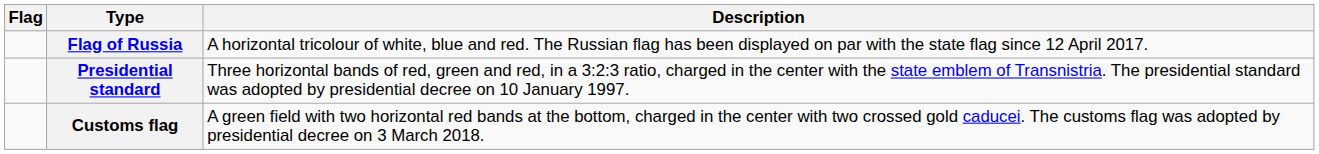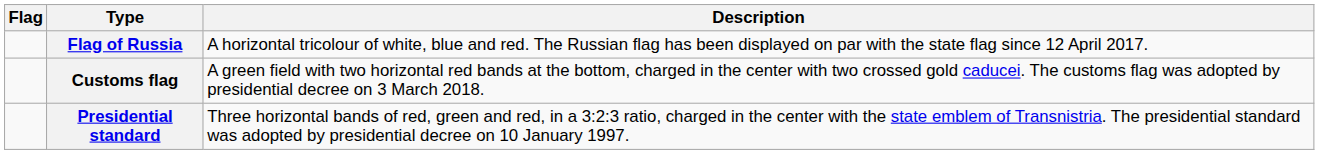 <table class="wikitable sortable" style="text-align:center">
 <tr>
 <th scope="col">Flag</th>
 <th scope="col">Type</th>
 <th scope="col">Description</th>
 </tr>
 <tr>
 <td></td>
 <th scope="row"><a href='#'>Flag of Russia</a></th>
 <td style="text-align:left">A horizontal tricolour of white, blue and red. The Russian flag has been displayed on par with the state flag since 12 April 2017.</td>
 </tr>
 <tr>
 <td></td>
+<th scope="row">Customs flag</th>
+<td style="text-align:left">A green field with two horizontal red bands at the bottom, charged in the center with two crossed gold <a href='#'>caducei</a>. The customs flag was adopted by presidential decree on 3 March 2018.</td>
+</tr>
+<tr>
+<td></td>
 <th scope="row"><a href='#'>Presidential standard</a></th>
 <td style="text-align:left">Three horizontal bands of red, green and red, in a 3:2:3 ratio, charged in the center with the <a href='#'>state emblem of Transnistria</a>. The presidential standard was adopted by presidential decree on 10 January 1997.</td>
 </tr>
-<tr>
-<td></td>
-<th scope="row">Customs flag</th>
-<td style="text-align:left">A green field with two horizontal red bands at the bottom, charged in the center with two crossed gold <a href='#'>caducei</a>. The customs flag was adopted by presidential decree on 3 March 2018.</td>
-</tr>
 </table>
